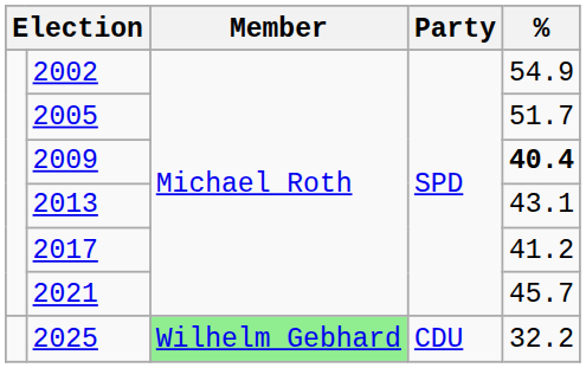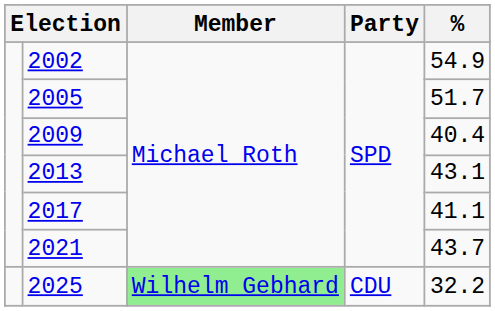 <table class=wikitable>
 <tr>
 <th colspan=2>Election</th>
 <th>Member</th>
 <th>Party</th>
 <th>%</th>
 </tr>
 <tr>
 <td rowspan=6 bgcolor=></td>
 <td><a href='#'>2002</a></td>
 <td rowspan=6><a href='#'>Michael Roth</a></td>
 <td rowspan=6><a href='#'>SPD</a></td>
 <td align=right>54.9</td>
 </tr>
 <tr>
 <td><a href='#'>2005</a></td>
 <td align=right>51.7</td>
 </tr>
 <tr>
 <td><a href='#'>2009</a></td>
-<td align=right><strong>40.4</strong></td>
+<td align=right>40.4</td>
 </tr>
 <tr>
 <td><a href='#'>2013</a></td>
 <td align=right>43.1</td>
 </tr>
 <tr>
 <td><a href='#'>2017</a></td>
-<td align=right>41.2</td>
+<td align=right>41.1</td>
 </tr>
 <tr>
 <td><a href='#'>2021</a></td>
-<td align=right>45.7</td>
+<td align=right>43.7</td>
 </tr>
 <tr>
 <td rowspan=1 bgcolor=></td>
 <td><a href='#'>2025</a></td>
 <td rowspan=1 style="background: lightgreen;"><a href='#'>Wilhelm Gebhard</a></td>
 <td rowspan=1><a href='#'>CDU</a></td>
 <td align=right>32.2</td>
 </tr>
 </table>
